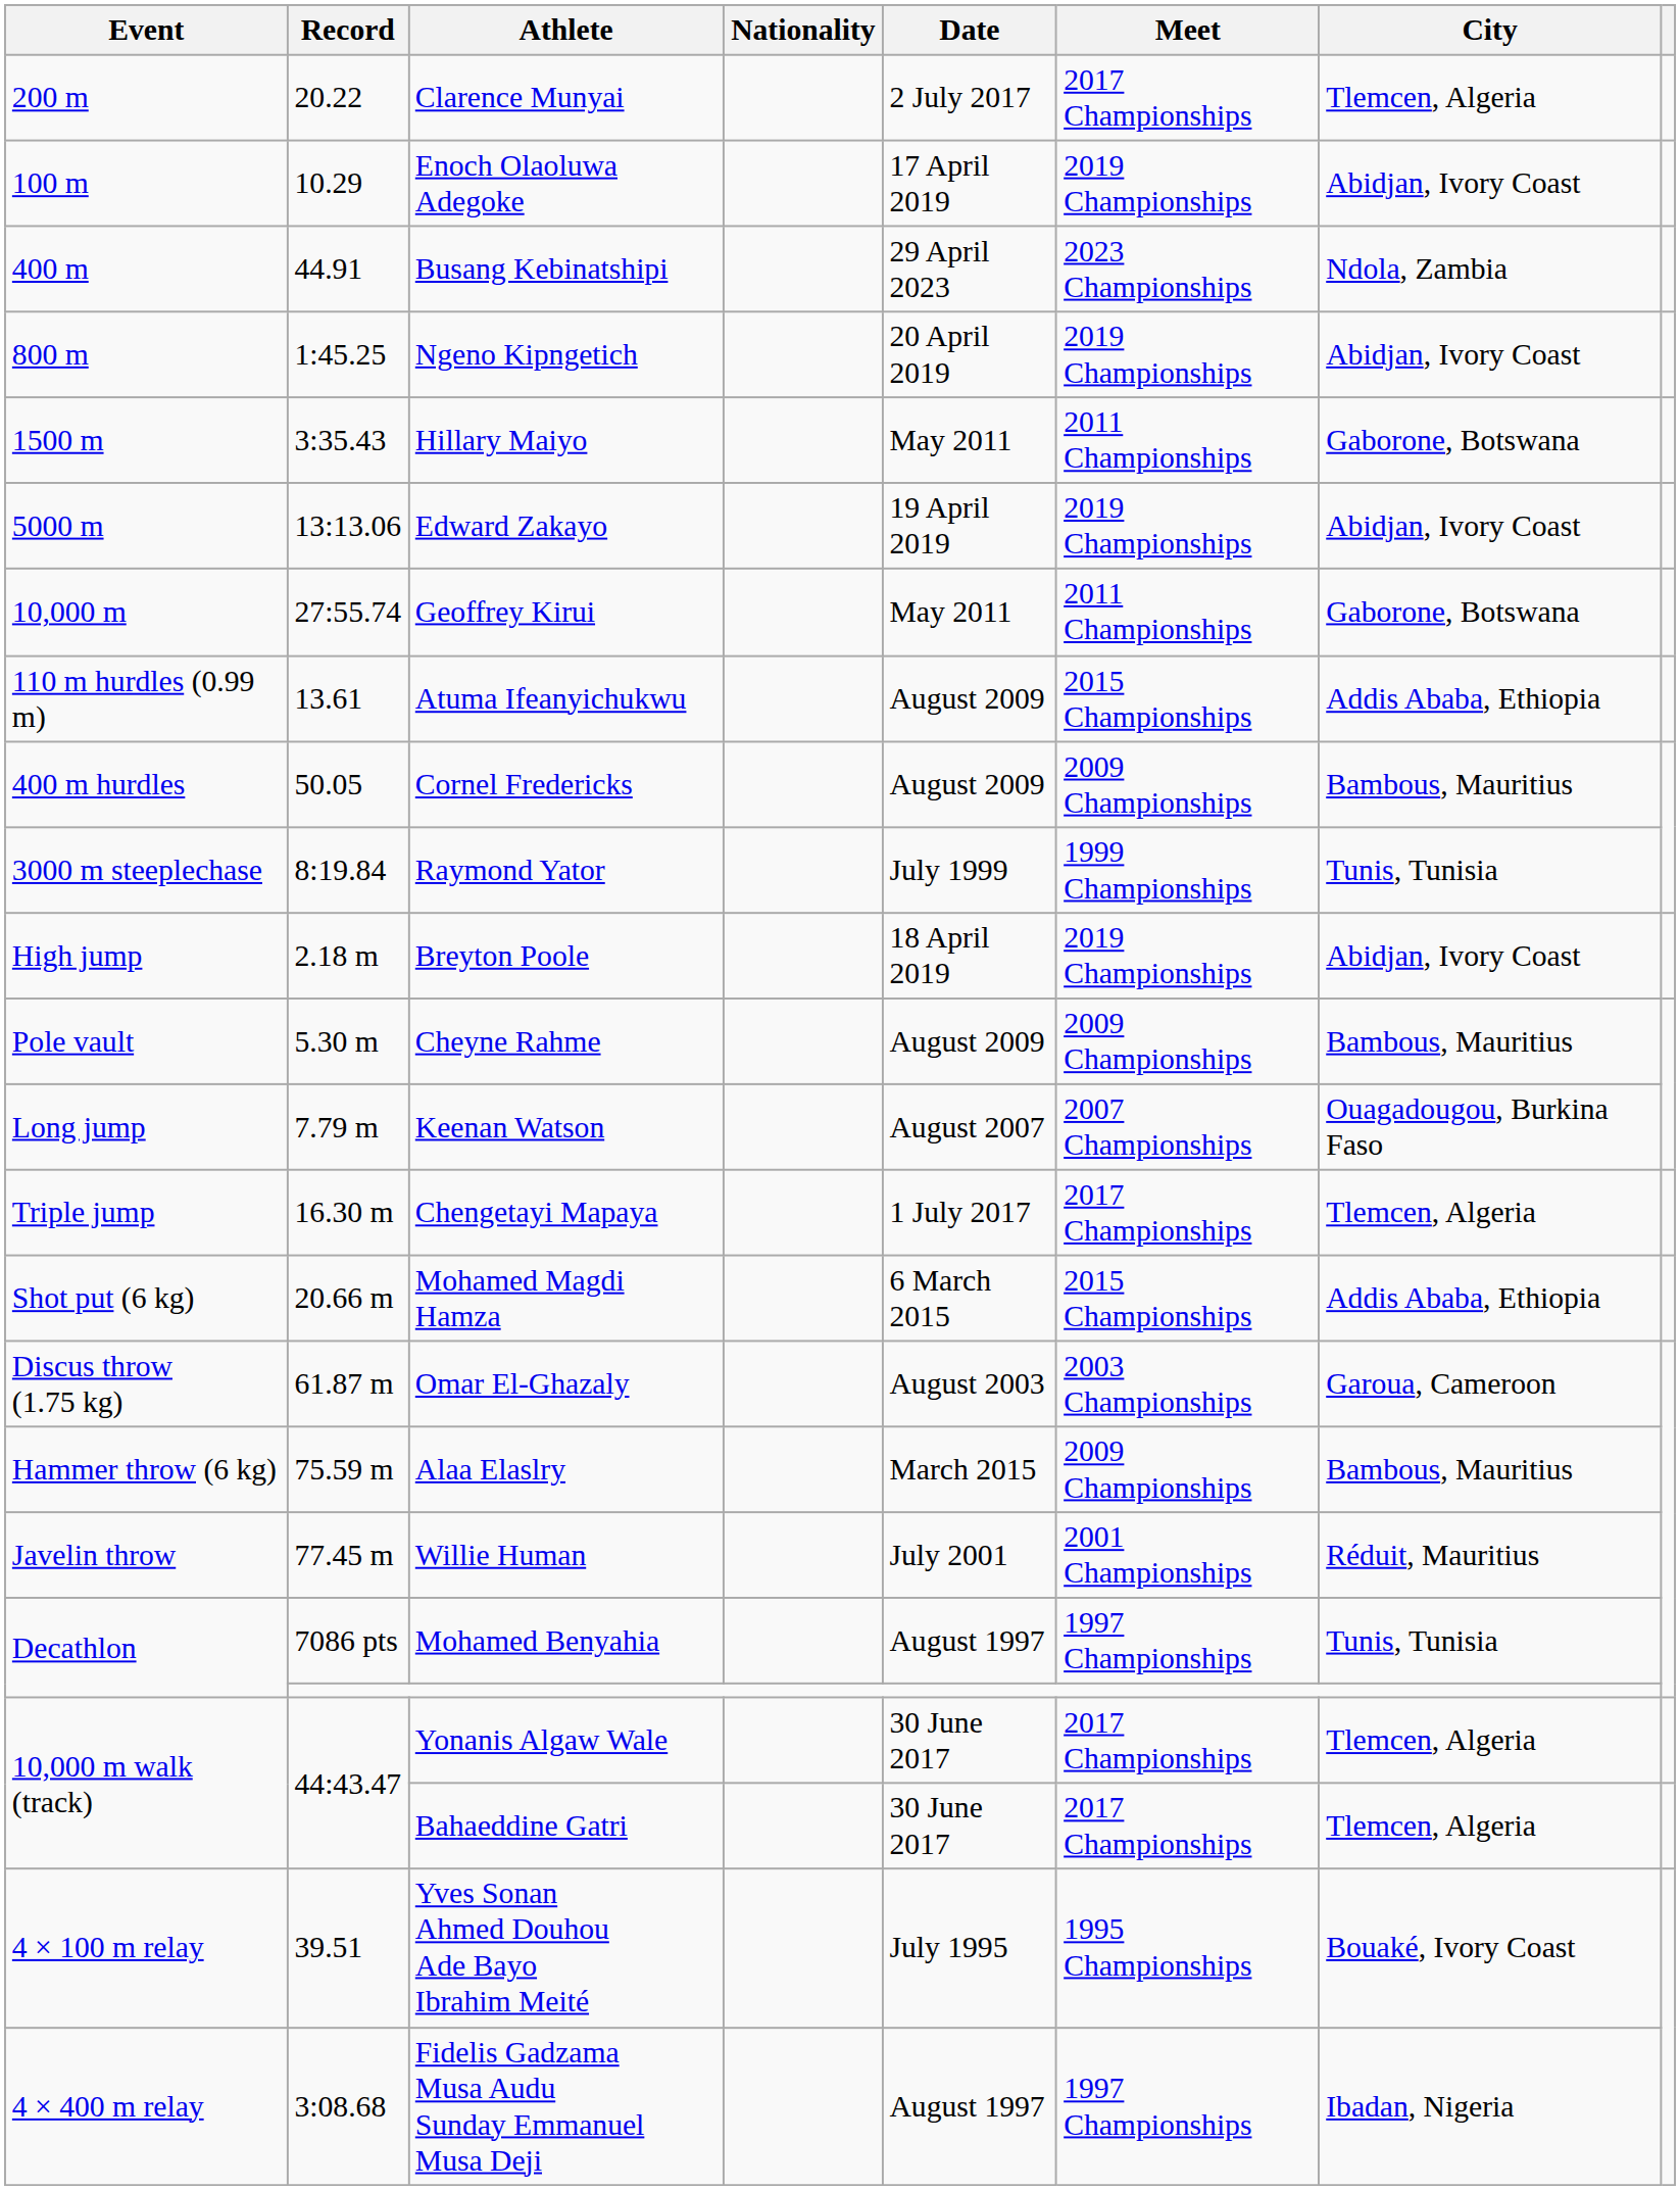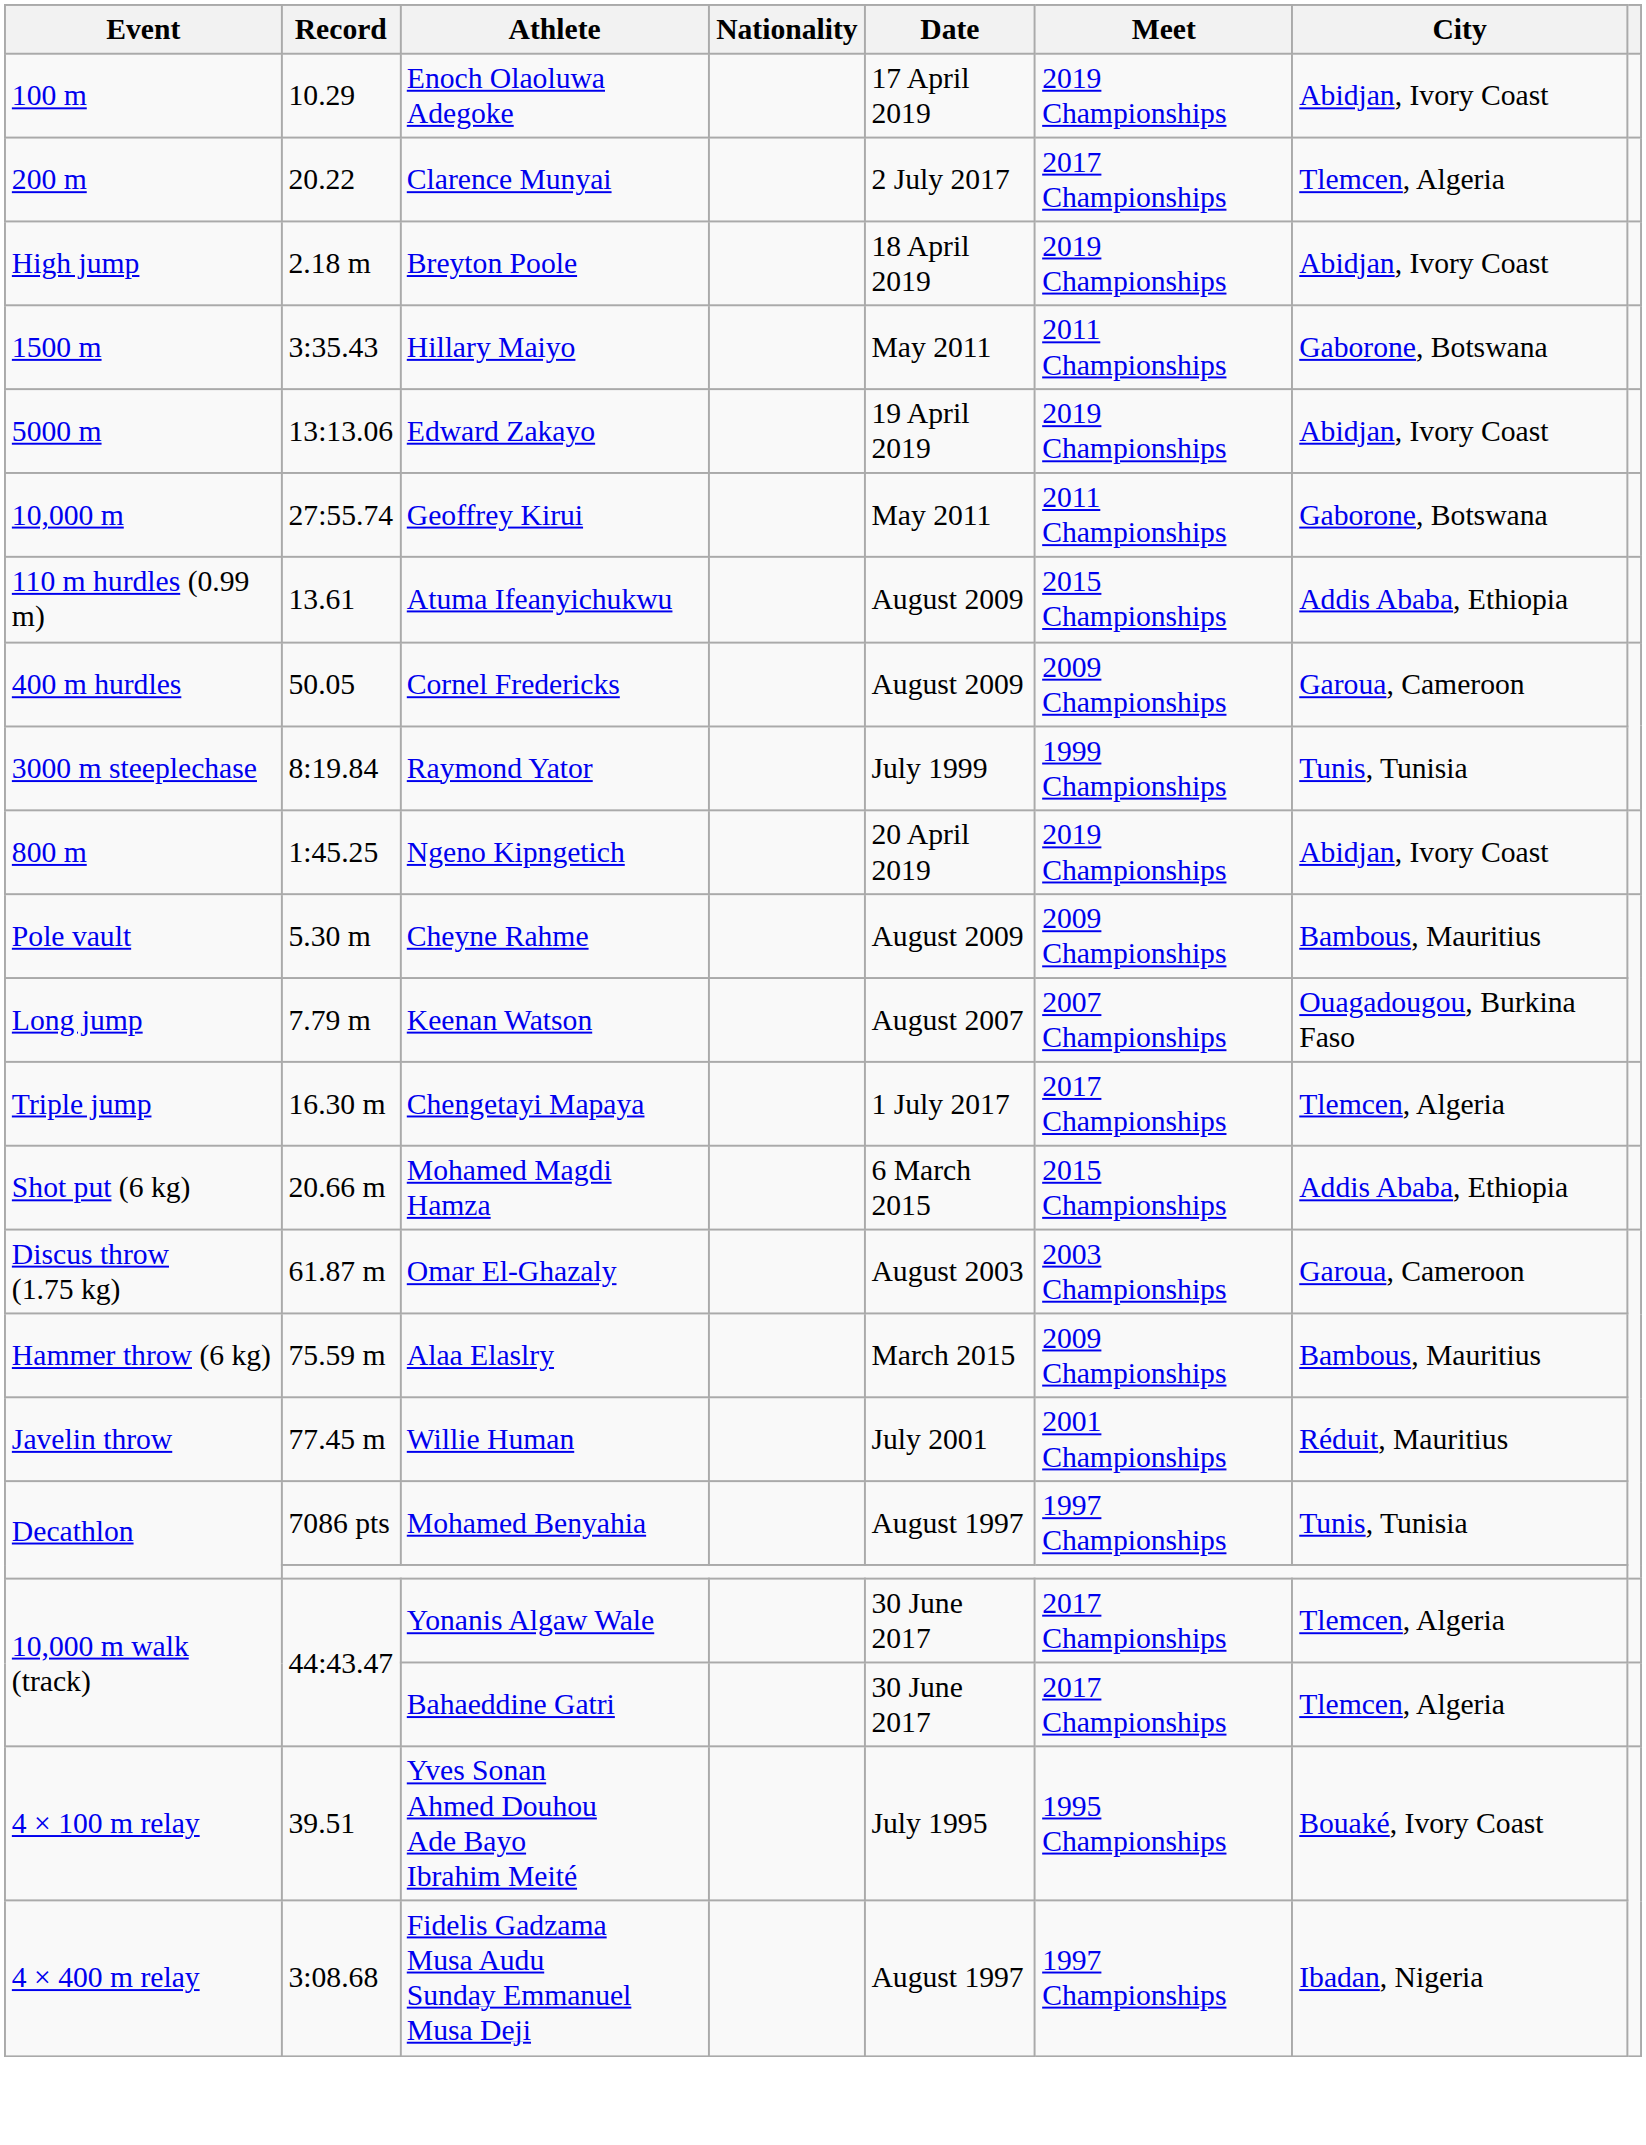 <table class="wikitable sortable" style="font-size:95%; width: 95%;">
 <tr>
 <th>Event</th>
 <th>Record</th>
 <th>Athlete</th>
 <th>Nationality</th>
 <th>Date</th>
 <th>Meet</th>
 <th>City</th>
 <th></th>
 </tr>
 <tr>
+<td><a href='#'>100 m</a></td>
+<td>10.29 </td>
+<td><a href='#'>Enoch Olaoluwa Adegoke</a></td>
+<td></td>
+<td>17 April 2019</td>
+<td><a href='#'>2019 Championships</a></td>
+<td><a href='#'>Abidjan</a>, Ivory Coast</td>
+<td></td>
+</tr>
+<tr>
 <td><a href='#'>200 m</a></td>
 <td>20.22 </td>
 <td><a href='#'>Clarence Munyai</a></td>
 <td></td>
 <td>2 July 2017</td>
 <td><a href='#'>2017 Championships</a></td>
 <td><a href='#'>Tlemcen</a>, Algeria</td>
 <td></td>
 </tr>
 <tr>
-<td><a href='#'>100 m</a></td>
-<td>10.29 </td>
-<td><a href='#'>Enoch Olaoluwa Adegoke</a></td>
+<td><a href='#'>High jump</a></td>
+<td>2.18 m</td>
+<td><a href='#'>Breyton Poole</a></td>
 <td></td>
-<td>17 April 2019</td>
-<td><a href='#'>2019 Championships</a></td>
-<td><a href='#'>Abidjan</a>, Ivory Coast</td>
-<td></td>
-</tr>
-<tr>
-<td><a href='#'>400 m</a></td>
-<td>44.91 </td>
-<td><a href='#'>Busang Kebinatshipi</a></td>
-<td></td>
-<td>29 April 2023</td>
-<td><a href='#'>2023 Championships</a></td>
-<td><a href='#'>Ndola</a>, Zambia</td>
-<td></td>
-</tr>
-<tr>
-<td><a href='#'>800 m</a></td>
-<td>1:45.25</td>
-<td><a href='#'>Ngeno Kipngetich</a></td>
-<td></td>
-<td>20 April 2019</td>
+<td>18 April 2019</td>
 <td><a href='#'>2019 Championships</a></td>
 <td><a href='#'>Abidjan</a>, Ivory Coast</td>
 <td></td>
 </tr>
 <tr>
 <td><a href='#'>1500 m</a></td>
 <td>3:35.43</td>
 <td><a href='#'>Hillary Maiyo</a></td>
 <td></td>
 <td>May 2011</td>
 <td><a href='#'>2011 Championships</a></td>
 <td><a href='#'>Gaborone</a>, Botswana</td>
 </tr>
 <tr>
 <td><a href='#'>5000 m</a></td>
 <td>13:13.06</td>
 <td><a href='#'>Edward Zakayo</a></td>
 <td></td>
 <td>19 April 2019</td>
 <td><a href='#'>2019 Championships</a></td>
 <td><a href='#'>Abidjan</a>, Ivory Coast</td>
 <td></td>
 </tr>
 <tr>
 <td><a href='#'>10,000 m</a></td>
 <td>27:55.74</td>
 <td><a href='#'>Geoffrey Kirui</a></td>
 <td></td>
 <td>May 2011</td>
 <td><a href='#'>2011 Championships</a></td>
 <td><a href='#'>Gaborone</a>, Botswana</td>
 </tr>
 <tr>
 <td><a href='#'>110 m hurdles</a> (0.99 m)</td>
 <td>13.61 </td>
 <td><a href='#'>Atuma Ifeanyichukwu</a></td>
 <td></td>
 <td>August 2009</td>
 <td><a href='#'>2015 Championships</a></td>
 <td><a href='#'>Addis Ababa</a>, Ethiopia</td>
 <td></td>
 </tr>
 <tr>
 <td><a href='#'>400 m hurdles</a></td>
 <td>50.05</td>
 <td><a href='#'>Cornel Fredericks</a></td>
 <td></td>
 <td>August 2009</td>
 <td><a href='#'>2009 Championships</a></td>
-<td><a href='#'>Bambous</a>, Mauritius</td>
+<td><a href='#'>Garoua</a>, Cameroon</td>
 </tr>
 <tr>
 <td><a href='#'>3000 m steeplechase</a></td>
 <td>8:19.84</td>
 <td><a href='#'>Raymond Yator</a></td>
 <td></td>
 <td>July 1999</td>
 <td><a href='#'>1999 Championships</a></td>
 <td><a href='#'>Tunis</a>, Tunisia</td>
 </tr>
 <tr>
-<td><a href='#'>High jump</a></td>
-<td>2.18 m</td>
-<td><a href='#'>Breyton Poole</a></td>
+<td><a href='#'>800 m</a></td>
+<td>1:45.25</td>
+<td><a href='#'>Ngeno Kipngetich</a></td>
 <td></td>
-<td>18 April 2019</td>
+<td>20 April 2019</td>
 <td><a href='#'>2019 Championships</a></td>
 <td><a href='#'>Abidjan</a>, Ivory Coast</td>
 <td></td>
 </tr>
 <tr>
 <td><a href='#'>Pole vault</a></td>
 <td>5.30 m</td>
 <td><a href='#'>Cheyne Rahme</a></td>
 <td></td>
 <td>August 2009</td>
 <td><a href='#'>2009 Championships</a></td>
 <td><a href='#'>Bambous</a>, Mauritius</td>
 </tr>
 <tr>
 <td><a href='#'>Long jump</a></td>
 <td>7.79 m</td>
 <td><a href='#'>Keenan Watson</a></td>
 <td></td>
 <td>August 2007</td>
 <td><a href='#'>2007 Championships</a></td>
 <td><a href='#'>Ouagadougou</a>, Burkina Faso</td>
 </tr>
 <tr>
 <td><a href='#'>Triple jump</a></td>
 <td>16.30 m </td>
 <td><a href='#'>Chengetayi Mapaya</a></td>
 <td></td>
 <td>1 July 2017</td>
 <td><a href='#'>2017 Championships</a></td>
 <td><a href='#'>Tlemcen</a>, Algeria</td>
 <td></td>
 </tr>
 <tr>
 <td><a href='#'>Shot put</a> (6 kg)</td>
 <td>20.66 m</td>
 <td><a href='#'>Mohamed Magdi Hamza</a></td>
 <td></td>
 <td>6 March 2015</td>
 <td><a href='#'>2015 Championships</a></td>
 <td><a href='#'>Addis Ababa</a>, Ethiopia</td>
 <td></td>
 </tr>
 <tr>
 <td><a href='#'>Discus throw</a> (1.75 kg)</td>
 <td>61.87 m</td>
 <td><a href='#'>Omar El-Ghazaly</a></td>
 <td></td>
 <td>August 2003</td>
 <td><a href='#'>2003 Championships</a></td>
 <td><a href='#'>Garoua</a>, Cameroon</td>
 </tr>
 <tr>
 <td><a href='#'>Hammer throw</a> (6 kg)</td>
 <td>75.59 m</td>
 <td><a href='#'>Alaa Elaslry</a></td>
 <td></td>
 <td>March 2015</td>
 <td><a href='#'>2009 Championships</a></td>
 <td><a href='#'>Bambous</a>, Mauritius</td>
 </tr>
 <tr>
 <td><a href='#'>Javelin throw</a></td>
 <td>77.45 m</td>
 <td><a href='#'>Willie Human</a></td>
 <td></td>
 <td>July 2001</td>
 <td><a href='#'>2001 Championships</a></td>
 <td><a href='#'>Réduit</a>, Mauritius</td>
 </tr>
 <tr>
 <td rowspan=2><a href='#'>Decathlon</a></td>
 <td>7086 pts</td>
 <td><a href='#'>Mohamed Benyahia</a></td>
 <td></td>
 <td>August 1997</td>
 <td><a href='#'>1997 Championships</a></td>
 <td><a href='#'>Tunis</a>, Tunisia</td>
 </tr>
 <tr>
 <td colspan=6></td>
 </tr>
 <tr>
 <td rowspan=2><a href='#'>10,000 m walk</a> (track)</td>
 <td rowspan=2>44:43.47</td>
 <td><a href='#'>Yonanis Algaw Wale</a></td>
 <td></td>
 <td>30 June 2017</td>
 <td><a href='#'>2017 Championships</a></td>
 <td><a href='#'>Tlemcen</a>, Algeria</td>
 <td></td>
 </tr>
 <tr>
 <td><a href='#'>Bahaeddine Gatri</a></td>
 <td></td>
 <td>30 June 2017</td>
 <td><a href='#'>2017 Championships</a></td>
 <td><a href='#'>Tlemcen</a>, Algeria</td>
 <td></td>
 </tr>
 <tr>
 <td><a href='#'>4 × 100 m relay</a></td>
 <td>39.51</td>
 <td><a href='#'>Yves Sonan</a><br><a href='#'>Ahmed Douhou</a><br><a href='#'>Ade Bayo</a><br><a href='#'>Ibrahim Meité</a></td>
 <td></td>
 <td>July 1995</td>
 <td><a href='#'>1995 Championships</a></td>
 <td><a href='#'>Bouaké</a>, Ivory Coast</td>
 </tr>
 <tr>
 <td><a href='#'>4 × 400 m relay</a></td>
 <td>3:08.68</td>
 <td><a href='#'>Fidelis Gadzama</a><br><a href='#'>Musa Audu</a><br><a href='#'>Sunday Emmanuel</a><br><a href='#'>Musa Deji</a></td>
 <td></td>
 <td>August 1997</td>
 <td><a href='#'>1997 Championships</a></td>
 <td><a href='#'>Ibadan</a>, Nigeria</td>
 </tr>
 </table>
